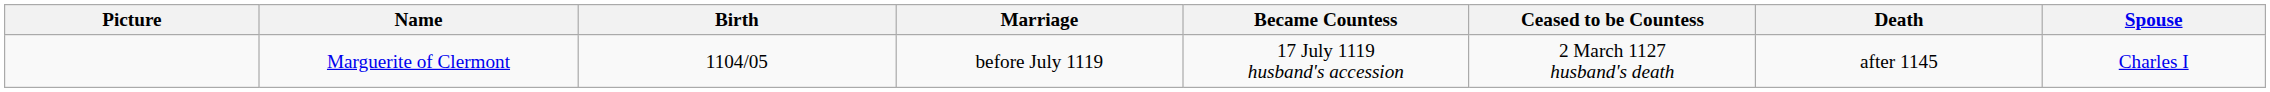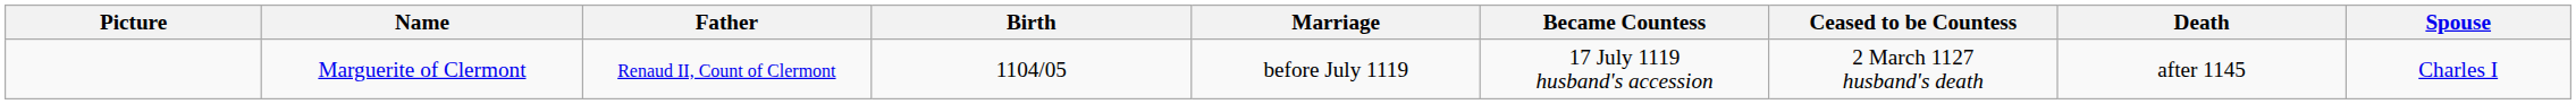 <table style="width:95%;" class="wikitable">
 <tr>
 <th style="width:8%;">Picture</th>
 <th style="width:10%;">Name</th>
+<th style="width:9%;">Father</th>
 <th style="width:10%;">Birth</th>
 <th style="width:9%;">Marriage</th>
 <th style="width:9%;">Became Countess</th>
 <th style="width:9%;">Ceased to be Countess</th>
 <th style="width:9%;">Death</th>
 <th style="width:7%;"><a href='#'>Spouse</a></th>
 </tr>
 <tr>
 <td style="text-align:center;"></td>
 <td style="text-align:center;"><a href='#'>Marguerite of Clermont</a></td>
+<td style="text-align:center;"><small><a href='#'>Renaud II, Count of Clermont</a></small></td>
 <td style="text-align:center;">1104/05</td>
 <td style="text-align:center;">before July 1119</td>
 <td style="text-align:center;">17 July 1119<br><em>husband's accession</em></td>
 <td style="text-align:center;">2 March 1127<br><em>husband's death</em></td>
 <td style="text-align:center;">after 1145</td>
 <td style="text-align:center;"><a href='#'>Charles I</a></td>
 </tr>
 </table>
